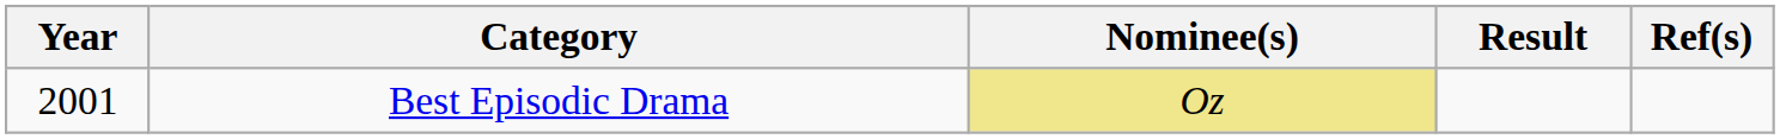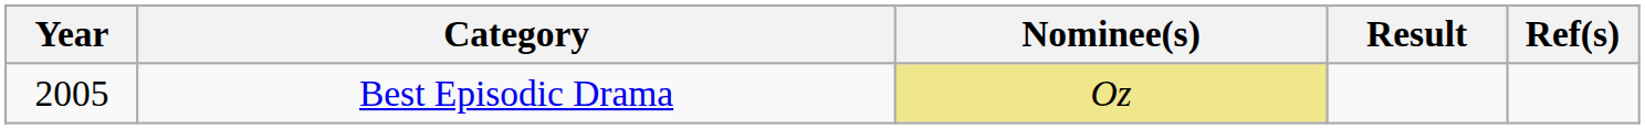 <table class="wikitable" style="text-align:center;">
 <tr>
 <th width="50">Year</th>
 <th width="320">Category</th>
 <th width="180">Nominee(s)</th>
 <th width="70">Result</th>
 <th width="50">Ref(s)</th>
 </tr>
 <tr>
-<td>2001</td>
+<td>2005</td>
 <td><a href='#'>Best Episodic Drama</a></td>
 <td style="background: khaki;"><em>Oz</em></td>
 <td></td>
 <td></td>
 </tr>
 </table>
